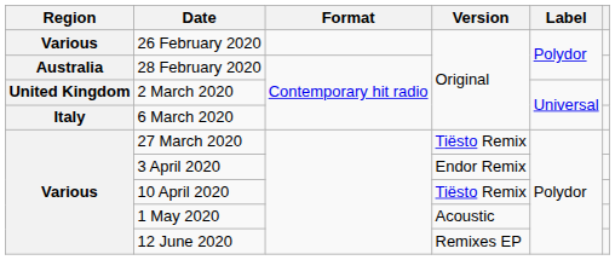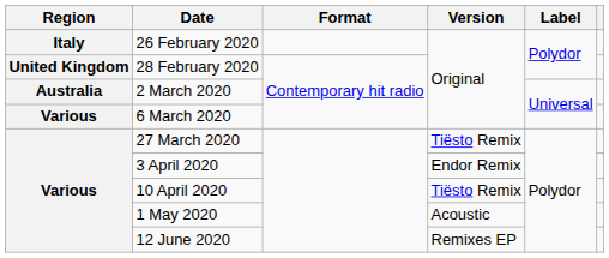 <table class="wikitable plainrowheaders" border="1">
 <tr>
 <th scope="col">Region</th>
 <th scope="col">Date</th>
 <th scope="col">Format</th>
 <th scope="col">Version</th>
 <th scope="col">Label</th>
 <th scope="col"></th>
 </tr>
 <tr>
-<th scope="row">Various</th>
+<th scope="row">Italy</th>
 <td>26 February 2020</td>
 <td></td>
 <td rowspan="4">Original</td>
 <td rowspan="2"><a href='#'>Polydor</a></td>
 <td align="center"></td>
 </tr>
 <tr>
-<th scope="row">Australia</th>
+<th scope="row">United Kingdom</th>
 <td>28 February 2020</td>
 <td rowspan="3"><a href='#'>Contemporary hit radio</a></td>
 <td align="center"></td>
 </tr>
 <tr>
-<th scope="row">United Kingdom</th>
+<th scope="row">Australia</th>
 <td>2 March 2020</td>
 <td rowspan="2"><a href='#'>Universal</a></td>
 <td align="center"></td>
 </tr>
 <tr>
-<th scope="row">Italy</th>
+<th scope="row">Various</th>
 <td>6 March 2020</td>
 <td align="center"></td>
 </tr>
 <tr>
 <th scope="row" rowspan="5">Various</th>
 <td>27 March 2020</td>
 <td rowspan="5"></td>
 <td><a href='#'>Tiësto</a> Remix</td>
 <td rowspan="5">Polydor</td>
 <td align="center"></td>
 </tr>
 <tr>
 <td>3 April 2020</td>
 <td>Endor Remix</td>
 <td align="center"></td>
 </tr>
 <tr>
 <td>10 April 2020</td>
 <td><a href='#'>Tiësto</a> Remix</td>
 <td align="center"></td>
 </tr>
 <tr>
 <td>1 May 2020</td>
 <td>Acoustic</td>
 <td align="center"></td>
 </tr>
 <tr>
 <td>12 June 2020</td>
 <td>Remixes EP</td>
 <td align="center"></td>
 </tr>
 </table>
